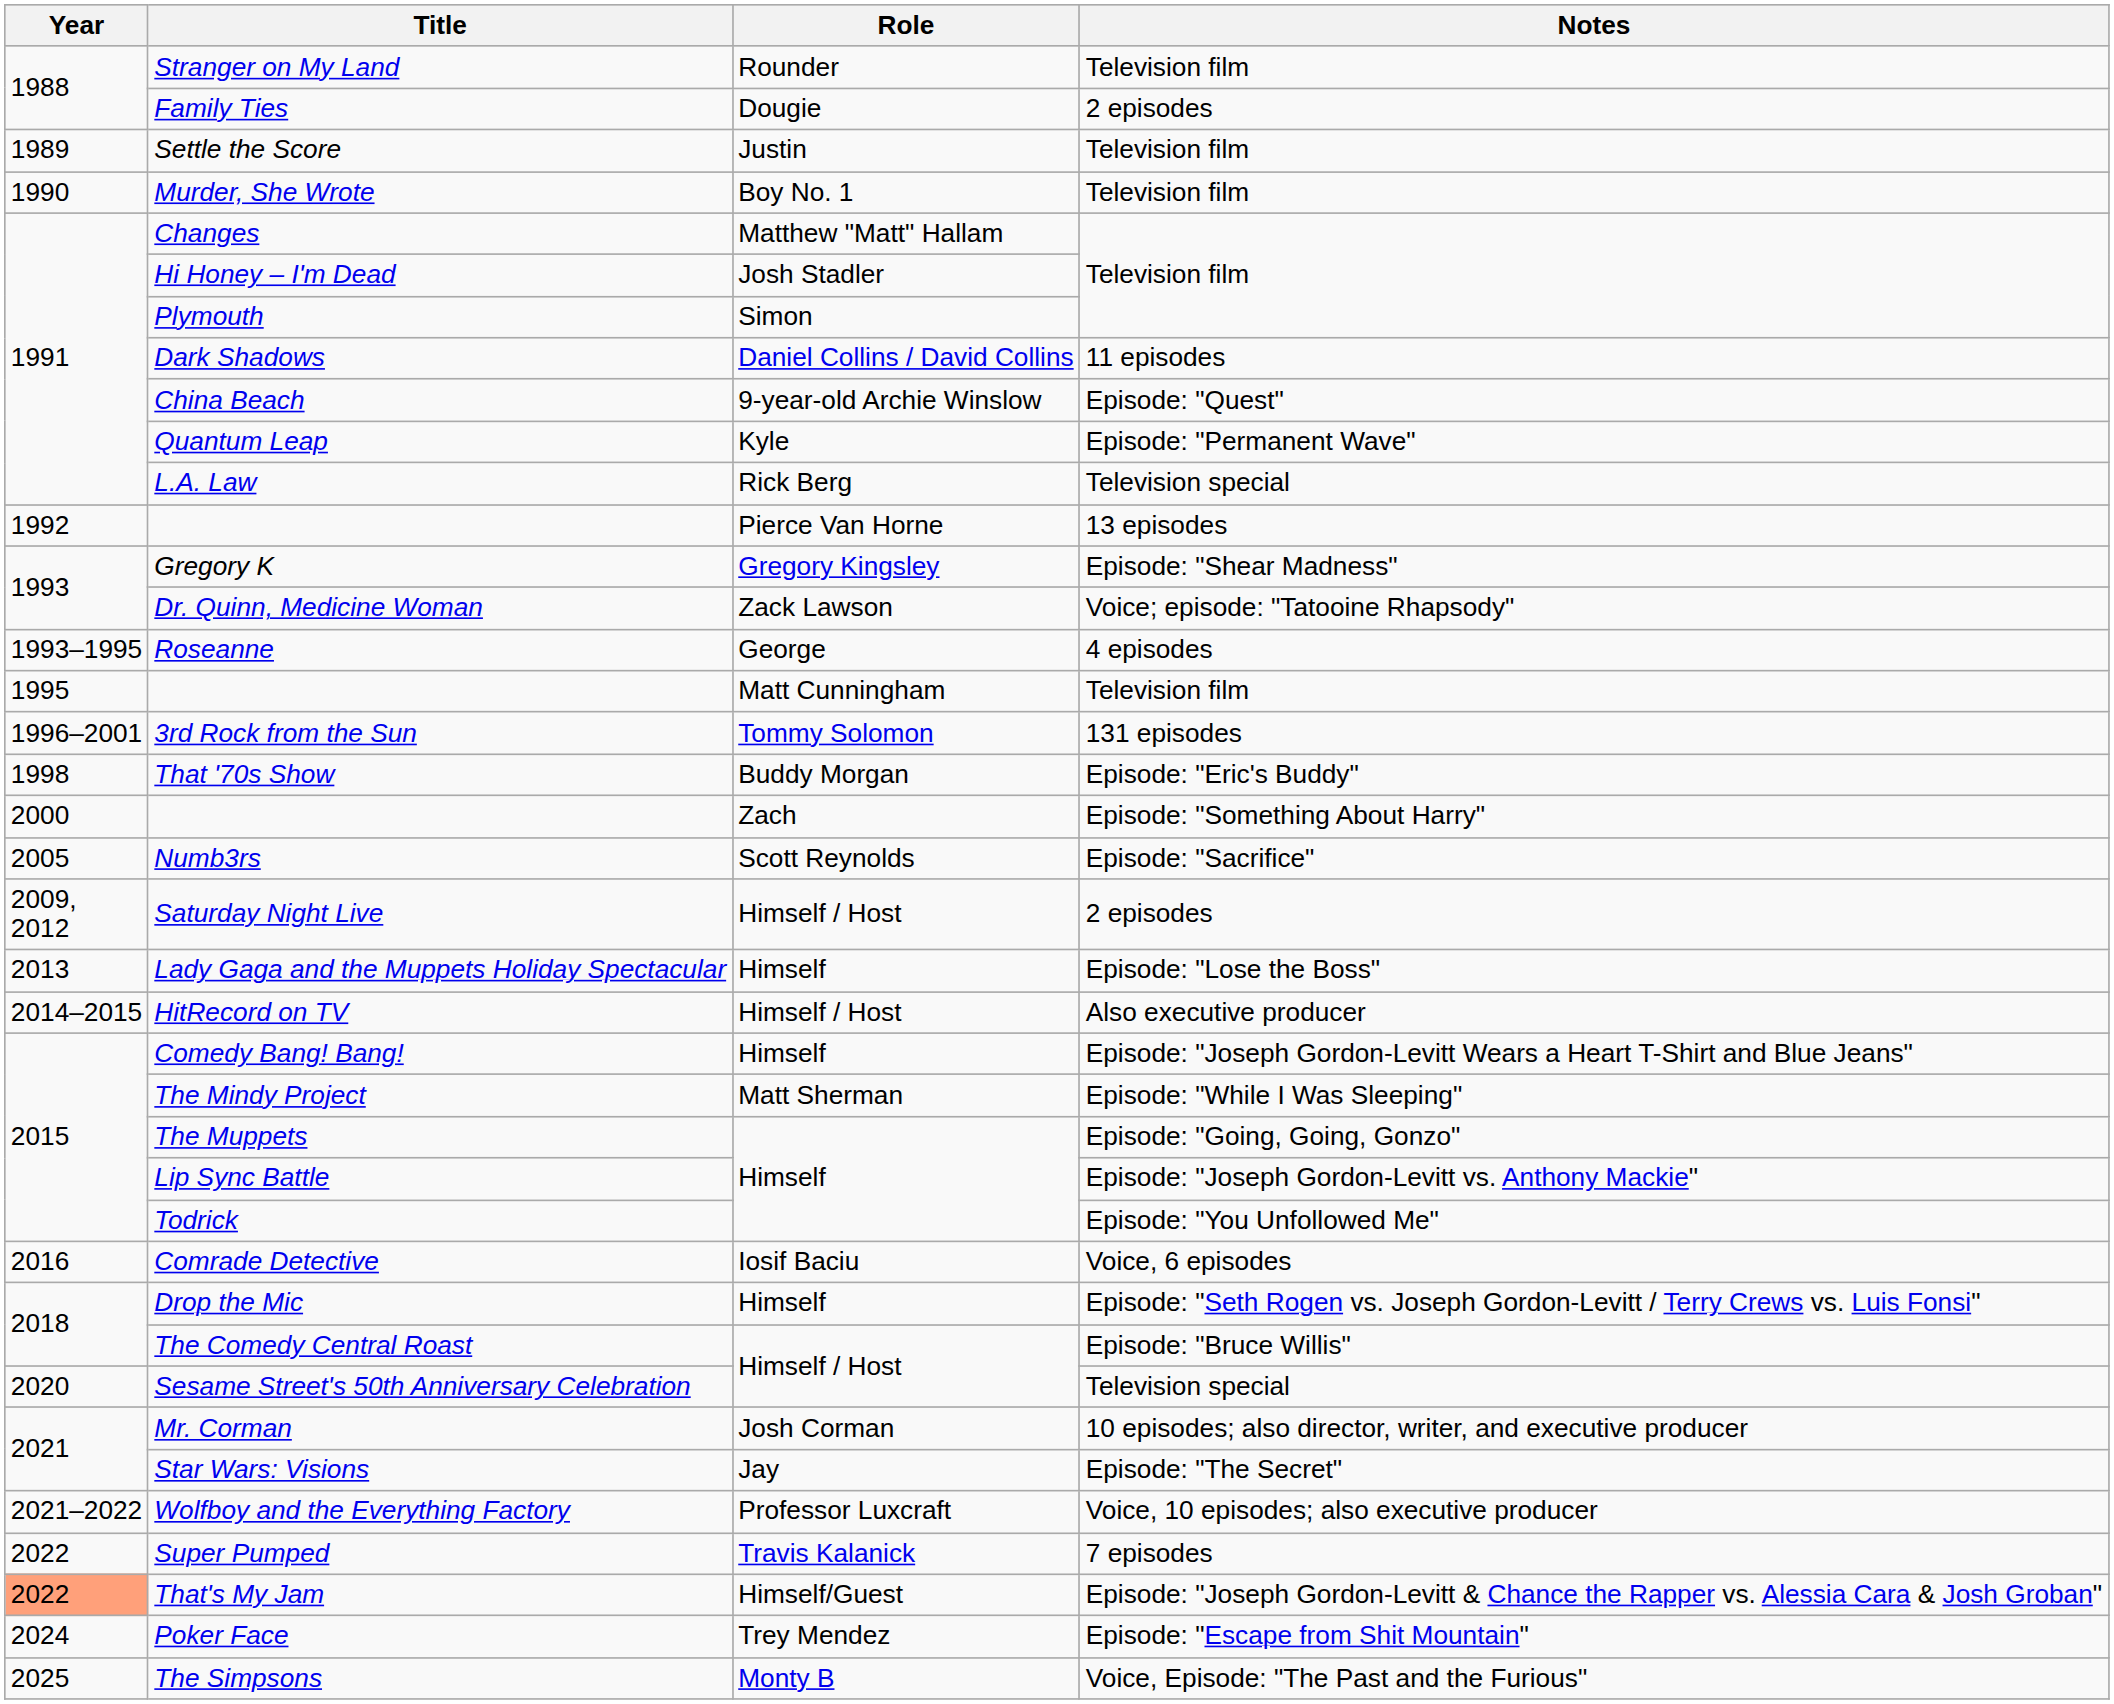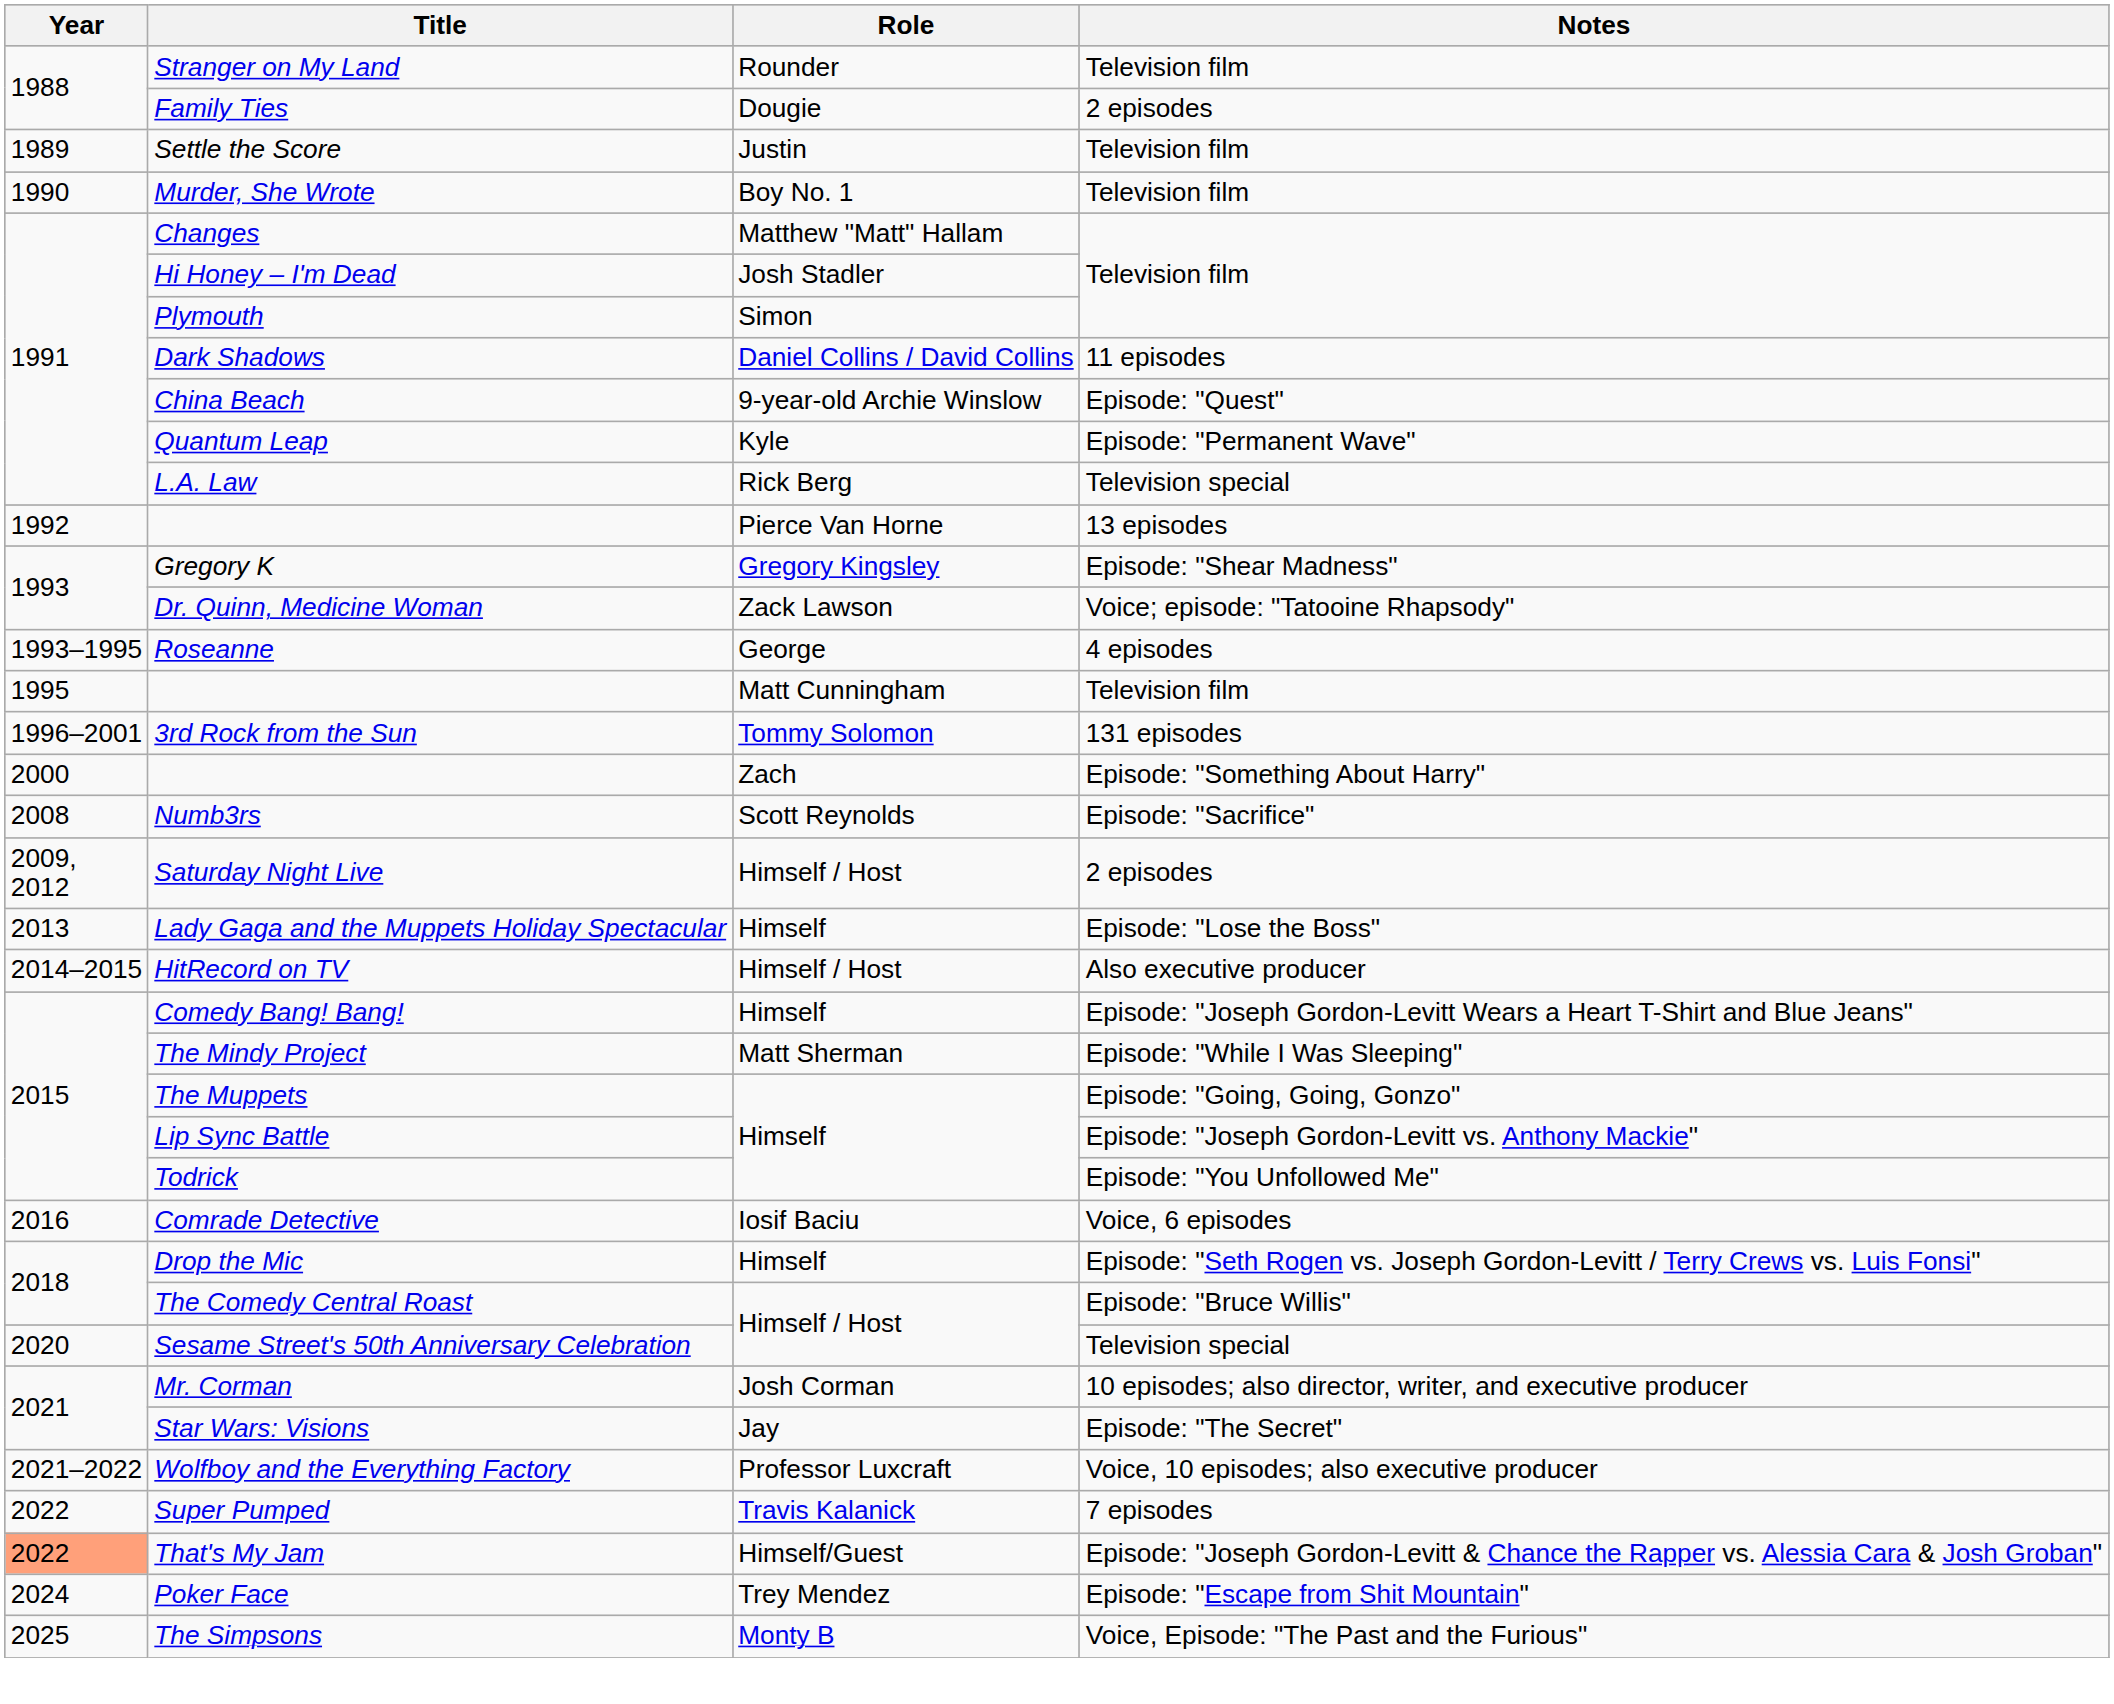 <table class="wikitable sortable">
 <tr>
 <th>Year</th>
 <th>Title</th>
 <th>Role</th>
 <th class="unsortable">Notes</th>
 </tr>
 <tr>
 <td rowspan="2">1988</td>
 <td><em><a href='#'>Stranger on My Land</a></em></td>
 <td>Rounder</td>
 <td>Television film</td>
 </tr>
 <tr>
 <td><em><a href='#'>Family Ties</a></em></td>
 <td>Dougie</td>
 <td>2 episodes</td>
 </tr>
 <tr>
 <td>1989</td>
 <td><em>Settle the Score</em></td>
 <td>Justin</td>
 <td>Television film</td>
 </tr>
 <tr>
 <td>1990</td>
 <td><em><a href='#'>Murder, She Wrote</a></em></td>
 <td>Boy No. 1</td>
 <td>Television film</td>
 </tr>
 <tr>
 <td rowspan="7">1991</td>
 <td><em><a href='#'>Changes</a></em></td>
 <td>Matthew "Matt" Hallam</td>
 <td rowspan="3">Television film</td>
 </tr>
 <tr>
 <td><em><a href='#'>Hi Honey – I'm Dead</a></em></td>
 <td>Josh Stadler</td>
 </tr>
 <tr>
 <td><em><a href='#'>Plymouth</a></em></td>
 <td>Simon</td>
 </tr>
 <tr>
 <td><em><a href='#'>Dark Shadows</a></em></td>
 <td><a href='#'>Daniel Collins / David Collins</a></td>
 <td>11 episodes</td>
 </tr>
 <tr>
 <td><em><a href='#'>China Beach</a></em></td>
 <td>9-year-old Archie Winslow</td>
 <td>Episode: "Quest"</td>
 </tr>
 <tr>
 <td><em><a href='#'>Quantum Leap</a></em></td>
 <td>Kyle</td>
 <td>Episode: "Permanent Wave"</td>
 </tr>
 <tr>
 <td><em><a href='#'>L.A. Law</a></em></td>
 <td>Rick Berg</td>
 <td>Television special</td>
 </tr>
 <tr>
 <td>1992</td>
 <td><em></em></td>
 <td>Pierce Van Horne</td>
 <td>13 episodes</td>
 </tr>
 <tr>
 <td rowspan="2">1993</td>
 <td><em>Gregory K</em></td>
 <td><a href='#'>Gregory Kingsley</a></td>
 <td>Episode: "Shear Madness"</td>
 </tr>
 <tr>
 <td><em><a href='#'>Dr. Quinn, Medicine Woman</a></em></td>
 <td>Zack Lawson</td>
 <td>Voice; episode: "Tatooine Rhapsody"</td>
 </tr>
 <tr>
 <td>1993–1995</td>
 <td><em><a href='#'>Roseanne</a></em></td>
 <td>George</td>
 <td>4 episodes</td>
 </tr>
 <tr>
 <td>1995</td>
 <td><em></em></td>
 <td>Matt Cunningham</td>
 <td>Television film</td>
 </tr>
 <tr>
 <td>1996–2001</td>
 <td><em><a href='#'>3rd Rock from the Sun</a></em></td>
 <td><a href='#'>Tommy Solomon</a></td>
 <td>131 episodes</td>
 </tr>
 <tr>
-<td>1998</td>
-<td><em><a href='#'>That '70s Show</a></em></td>
-<td>Buddy Morgan</td>
-<td>Episode: "Eric's Buddy"</td>
-</tr>
-<tr>
 <td>2000</td>
 <td><em></em></td>
 <td>Zach</td>
 <td>Episode: "Something About Harry"</td>
 </tr>
 <tr>
-<td>2005</td>
+<td>2008</td>
 <td><em><a href='#'>Numb3rs</a></em></td>
 <td>Scott Reynolds</td>
 <td>Episode: "Sacrifice"</td>
 </tr>
 <tr>
 <td>2009,<br>2012</td>
 <td><em><a href='#'>Saturday Night Live</a></em></td>
 <td>Himself / Host</td>
 <td>2 episodes</td>
 </tr>
 <tr>
 <td>2013</td>
 <td><em><a href='#'>Lady Gaga and the Muppets Holiday Spectacular</a></em></td>
 <td>Himself</td>
 <td>Episode: "Lose the Boss"</td>
 </tr>
 <tr>
 <td>2014–2015</td>
 <td><em><a href='#'>HitRecord on TV</a></em></td>
 <td>Himself / Host</td>
 <td>Also executive producer</td>
 </tr>
 <tr>
 <td rowspan="5">2015</td>
 <td><em><a href='#'>Comedy Bang! Bang!</a></em></td>
 <td>Himself</td>
 <td>Episode: "Joseph Gordon-Levitt Wears a Heart T-Shirt and Blue Jeans"</td>
 </tr>
 <tr>
 <td><em><a href='#'>The Mindy Project</a></em></td>
 <td>Matt Sherman</td>
 <td>Episode: "While I Was Sleeping"</td>
 </tr>
 <tr>
 <td><em><a href='#'>The Muppets</a></em></td>
 <td rowspan="3">Himself</td>
 <td>Episode: "Going, Going, Gonzo"</td>
 </tr>
 <tr>
 <td><em><a href='#'>Lip Sync Battle</a></em></td>
 <td>Episode: "Joseph Gordon-Levitt vs. <a href='#'>Anthony Mackie</a>"</td>
 </tr>
 <tr>
 <td><em><a href='#'>Todrick</a></em></td>
 <td>Episode: "You Unfollowed Me"</td>
 </tr>
 <tr>
 <td>2016</td>
 <td><em><a href='#'>Comrade Detective</a></em></td>
 <td>Iosif Baciu</td>
 <td>Voice, 6 episodes</td>
 </tr>
 <tr>
 <td rowspan="2">2018</td>
 <td><em><a href='#'>Drop the Mic</a></em></td>
 <td>Himself</td>
 <td>Episode: "<a href='#'>Seth Rogen</a> vs. Joseph Gordon-Levitt / <a href='#'>Terry Crews</a> vs. <a href='#'>Luis Fonsi</a>"</td>
 </tr>
 <tr>
 <td><em><a href='#'>The Comedy Central Roast</a></em></td>
 <td rowspan="2">Himself / Host</td>
 <td>Episode: "Bruce Willis"</td>
 </tr>
 <tr>
 <td>2020</td>
 <td><em><a href='#'>Sesame Street's 50th Anniversary Celebration</a></em></td>
 <td>Television special</td>
 </tr>
 <tr>
 <td rowspan="2">2021</td>
 <td><em><a href='#'>Mr. Corman</a></em></td>
 <td>Josh Corman</td>
 <td>10 episodes; also director, writer, and executive producer</td>
 </tr>
 <tr>
 <td><em><a href='#'>Star Wars: Visions</a></em></td>
 <td>Jay</td>
 <td>Episode: "The Secret"</td>
 </tr>
 <tr>
 <td>2021–2022</td>
 <td><em><a href='#'>Wolfboy and the Everything Factory</a></em></td>
 <td>Professor Luxcraft</td>
 <td>Voice, 10 episodes; also executive producer</td>
 </tr>
 <tr>
 <td>2022</td>
 <td><em><a href='#'>Super Pumped</a></em></td>
 <td><a href='#'>Travis Kalanick</a></td>
 <td>7 episodes</td>
 </tr>
 <tr>
 <td style="background: lightsalmon;">2022</td>
 <td><em><a href='#'>That's My Jam</a></em></td>
 <td>Himself/Guest</td>
 <td>Episode: "Joseph Gordon-Levitt & <a href='#'>Chance the Rapper</a> vs. <a href='#'>Alessia Cara</a> & <a href='#'>Josh Groban</a>"</td>
 </tr>
 <tr>
 <td>2024</td>
 <td><em><a href='#'>Poker Face</a></em></td>
 <td>Trey Mendez</td>
 <td>Episode: "<a href='#'>Escape from Shit Mountain</a>"</td>
 </tr>
 <tr>
 <td>2025</td>
 <td><em><a href='#'>The Simpsons</a></em></td>
 <td><a href='#'>Monty B</a></td>
 <td>Voice, Episode: "The Past and the Furious"</td>
 </tr>
 </table>
